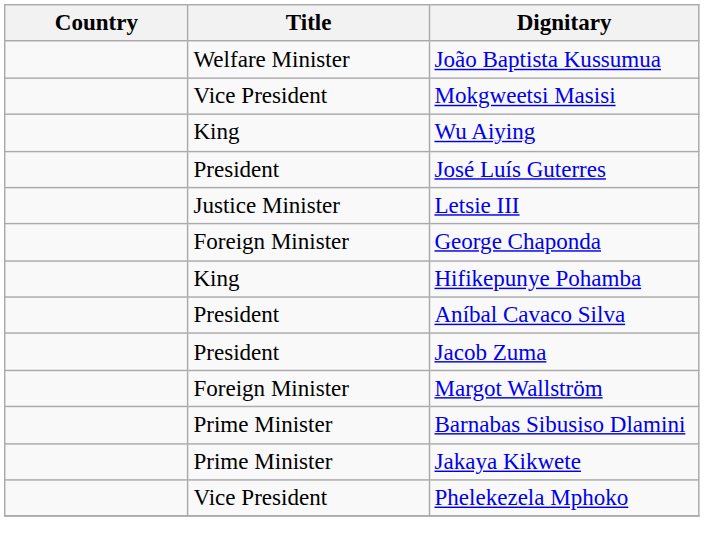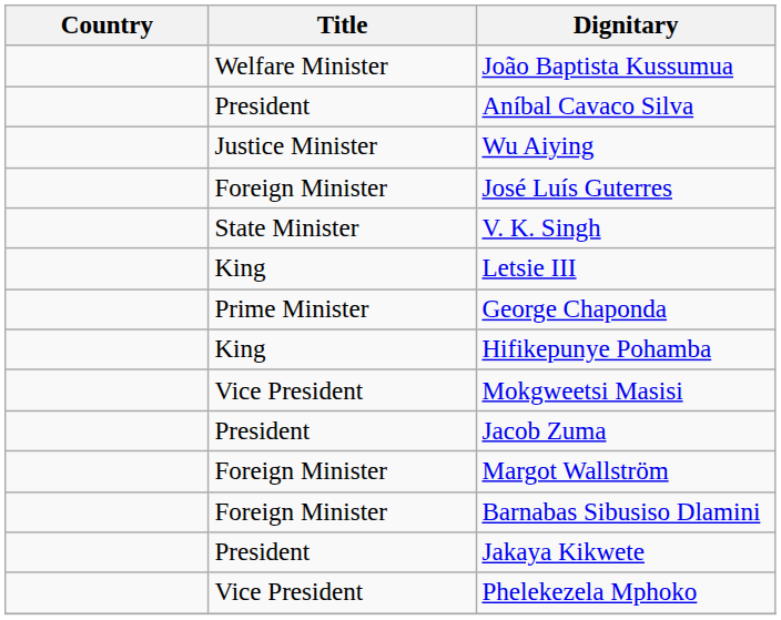 <table class="wikitable sortable">
 <tr>
 <th width="120px">Country</th>
 <th width="160px">Title</th>
 <th width="180px">Dignitary</th>
 </tr>
 <tr>
 <td></td>
 <td>Welfare Minister</td>
 <td><a href='#'>João Baptista Kussumua</a></td>
 </tr>
 <tr>
 <td></td>
-<td>Vice President</td>
-<td><a href='#'>Mokgweetsi Masisi</a></td>
+<td>President</td>
+<td><a href='#'>Aníbal Cavaco Silva</a></td>
+</tr>
+<tr>
+<td></td>
+<td>Justice Minister</td>
+<td><a href='#'>Wu Aiying</a></td>
+</tr>
+<tr>
+<td></td>
+<td>Foreign Minister</td>
+<td><a href='#'>José Luís Guterres</a></td>
+</tr>
+<tr>
+<td></td>
+<td>State Minister</td>
+<td><a href='#'>V. K. Singh</a></td>
 </tr>
 <tr>
 <td></td>
 <td>King</td>
-<td><a href='#'>Wu Aiying</a></td>
-</tr>
-<tr>
-<td></td>
-<td>President</td>
-<td><a href='#'>José Luís Guterres</a></td>
-</tr>
-<tr>
-<td></td>
-<td>Justice Minister</td>
 <td><a href='#'>Letsie III</a></td>
 </tr>
 <tr>
 <td></td>
-<td>Foreign Minister</td>
+<td>Prime Minister</td>
 <td><a href='#'>George Chaponda</a></td>
 </tr>
 <tr>
 <td></td>
 <td>King</td>
 <td><a href='#'>Hifikepunye Pohamba</a></td>
 </tr>
 <tr>
 <td></td>
-<td>President</td>
-<td><a href='#'>Aníbal Cavaco Silva</a></td>
+<td>Vice President</td>
+<td><a href='#'>Mokgweetsi Masisi</a></td>
 </tr>
 <tr>
 <td></td>
 <td>President</td>
 <td><a href='#'>Jacob Zuma</a></td>
 </tr>
 <tr>
 <td></td>
 <td>Foreign Minister</td>
 <td><a href='#'>Margot Wallström</a></td>
 </tr>
 <tr>
 <td></td>
-<td>Prime Minister</td>
+<td>Foreign Minister</td>
 <td><a href='#'>Barnabas Sibusiso Dlamini</a></td>
 </tr>
 <tr>
 <td></td>
-<td>Prime Minister</td>
+<td>President</td>
 <td><a href='#'>Jakaya Kikwete</a></td>
 </tr>
 <tr>
 <td></td>
 <td>Vice President</td>
 <td><a href='#'>Phelekezela Mphoko</a></td>
 </tr>
 <tr>
 </tr>
 </table>
